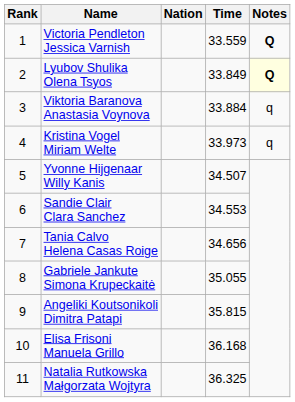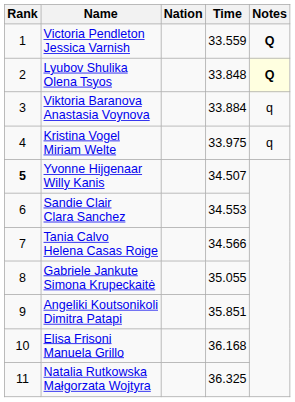 <table class="wikitable sortable" style="text-align:center">
 <tr>
 <th>Rank</th>
 <th>Name</th>
 <th>Nation</th>
 <th>Time</th>
 <th>Notes</th>
 </tr>
 <tr>
 <td>1</td>
 <td align=left><a href='#'>Victoria Pendleton</a><br><a href='#'>Jessica Varnish</a></td>
 <td align=left></td>
 <td>33.559</td>
 <td><strong>Q</strong></td>
 </tr>
 <tr>
 <td>2</td>
 <td align=left><a href='#'>Lyubov Shulika</a><br><a href='#'>Olena Tsyos</a></td>
 <td align=left></td>
-<td>33.849</td>
+<td>33.848</td>
 <td style="background: lightyellow;"><strong>Q</strong></td>
 </tr>
 <tr>
 <td>3</td>
 <td align=left><a href='#'>Viktoria Baranova</a><br><a href='#'>Anastasia Voynova</a></td>
 <td align=left></td>
 <td>33.884</td>
 <td>q</td>
 </tr>
 <tr>
 <td>4</td>
 <td align=left><a href='#'>Kristina Vogel</a><br><a href='#'>Miriam Welte</a></td>
 <td align=left></td>
-<td>33.973</td>
+<td>33.975</td>
 <td>q</td>
 </tr>
 <tr>
-<td>5</td>
+<td><strong>5</strong></td>
 <td align=left><a href='#'>Yvonne Hijgenaar</a><br><a href='#'>Willy Kanis</a></td>
 <td align=left></td>
 <td>34.507</td>
 </tr>
 <tr>
 <td>6</td>
 <td align=left><a href='#'>Sandie Clair</a><br><a href='#'>Clara Sanchez</a></td>
 <td align=left></td>
 <td>34.553</td>
 </tr>
 <tr>
 <td>7</td>
 <td align=left><a href='#'>Tania Calvo</a><br><a href='#'>Helena Casas Roige</a></td>
 <td align=left></td>
-<td>34.656</td>
+<td>34.566</td>
 </tr>
 <tr>
 <td>8</td>
 <td align=left><a href='#'>Gabriele Jankute</a><br><a href='#'>Simona Krupeckaitė</a></td>
 <td align=left></td>
 <td>35.055</td>
 </tr>
 <tr>
 <td>9</td>
 <td align=left><a href='#'>Angeliki Koutsonikoli</a><br><a href='#'>Dimitra Patapi</a></td>
 <td align=left></td>
-<td>35.815</td>
+<td>35.851</td>
 </tr>
 <tr>
 <td>10</td>
 <td align=left><a href='#'>Elisa Frisoni</a> <br><a href='#'>Manuela Grillo</a></td>
 <td align=left></td>
 <td>36.168</td>
 </tr>
 <tr>
 <td>11</td>
 <td align=left><a href='#'>Natalia Rutkowska</a> <br><a href='#'>Małgorzata Wojtyra</a></td>
 <td align=left></td>
 <td>36.325</td>
 </tr>
 </table>
